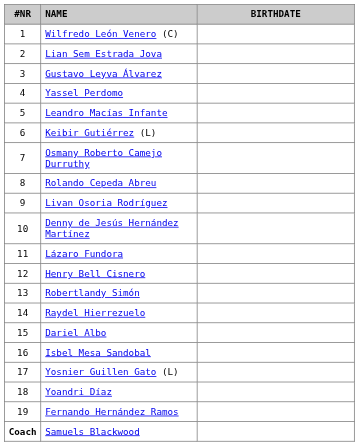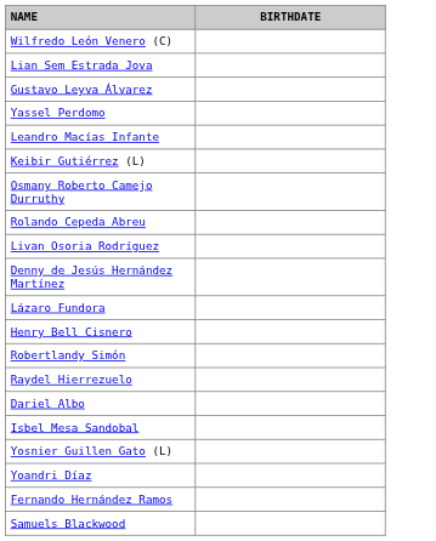 <table border="1" cellspacing="2" cellpadding="5" style="border-collapse: collapse; font-size: 90%;">
 <tr style="background:#ccc;">
-<th>#NR</th>
 <th style="text-align:left; width:16em;">NAME</th>
 <th style="text-align:center; width:16em;">BIRTHDATE</th>
 </tr>
 <tr>
-<td style="text-align:center;">1</td>
 <td><a href='#'>Wilfredo León Venero</a> (C)</td>
 <td align="center"></td>
 </tr>
 <tr>
-<td style="text-align:center;">2</td>
 <td><a href='#'>Lian Sem Estrada Jova</a></td>
 <td align="center"></td>
 </tr>
 <tr>
-<td style="text-align:center;">3</td>
 <td><a href='#'>Gustavo Leyva Álvarez</a></td>
 <td align="center"></td>
 </tr>
 <tr>
-<td style="text-align:center;">4</td>
 <td><a href='#'>Yassel Perdomo</a></td>
 <td align="center"></td>
 </tr>
 <tr>
-<td style="text-align:center;">5</td>
 <td><a href='#'>Leandro Macías Infante</a></td>
 <td align="center"></td>
 </tr>
 <tr>
-<td style="text-align:center;">6</td>
 <td><a href='#'>Keibir Gutiérrez</a> (L)</td>
 <td align="center"></td>
 </tr>
 <tr>
-<td style="text-align:center;">7</td>
 <td><a href='#'>Osmany Roberto Camejo Durruthy</a></td>
 <td align="center"></td>
 </tr>
 <tr>
-<td style="text-align:center;">8</td>
 <td><a href='#'>Rolando Cepeda Abreu</a></td>
 <td align="center"></td>
 </tr>
 <tr>
-<td style="text-align:center;">9</td>
 <td><a href='#'>Livan Osoria Rodríguez</a></td>
 <td align="center"></td>
 </tr>
 <tr>
-<td style="text-align:center;">10</td>
 <td><a href='#'>Denny de Jesús Hernández Martínez</a></td>
 <td align="center"></td>
 </tr>
 <tr>
-<td style="text-align:center;">11</td>
 <td><a href='#'>Lázaro Fundora</a></td>
 <td align="center"></td>
 </tr>
 <tr>
-<td style="text-align:center;">12</td>
 <td><a href='#'>Henry Bell Cisnero</a></td>
 <td align="center"></td>
 </tr>
 <tr>
-<td style="text-align:center;">13</td>
 <td><a href='#'>Robertlandy Simón</a></td>
 <td align="center"></td>
 </tr>
 <tr>
-<td style="text-align:center;">14</td>
 <td><a href='#'>Raydel Hierrezuelo</a></td>
 <td align="center"></td>
 </tr>
 <tr>
-<td style="text-align:center;">15</td>
 <td><a href='#'>Dariel Albo</a></td>
 <td align="center"></td>
 </tr>
 <tr>
-<td style="text-align:center;">16</td>
 <td><a href='#'>Isbel Mesa Sandobal</a></td>
 <td align="center"></td>
 </tr>
 <tr>
-<td style="text-align:center;">17</td>
 <td><a href='#'>Yosnier Guillen Gato</a> (L)</td>
 <td align="center"></td>
 </tr>
 <tr>
-<td style="text-align:center;">18</td>
 <td><a href='#'>Yoandri Díaz</a></td>
 <td align="center"></td>
 </tr>
 <tr>
-<td style="text-align:center;">19</td>
 <td><a href='#'>Fernando Hernández Ramos</a></td>
 <td align="center"></td>
 </tr>
 <tr>
-<td style="text-align:center;"><strong>Coach</strong></td>
 <td><a href='#'>Samuels Blackwood</a></td>
 <td align="center"></td>
 </tr>
 </table>
